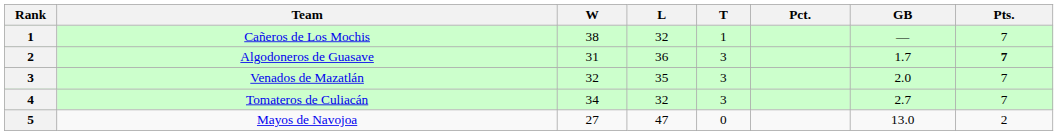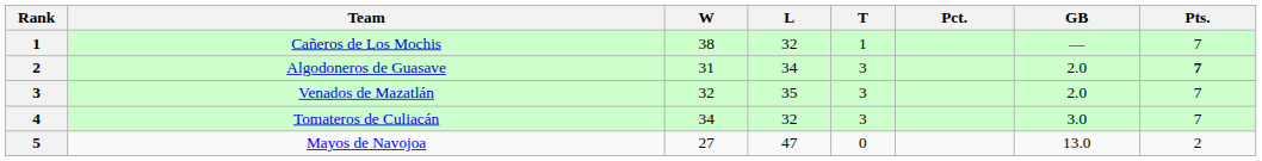 <table class="wikitable plainrowheaders" width="100%" style="text-align:center;">
 <tr>
 <th scope="col" width="5%">Rank</th>
 <th>Team</th>
 <th>W</th>
 <th>L</th>
 <th>T</th>
 <th>Pct.</th>
 <th>GB</th>
 <th>Pts.</th>
 </tr>
 <tr style="background-color:#ccffcc;">
 <th>1</th>
 <td><a href='#'>Cañeros de Los Mochis</a></td>
 <td>38</td>
 <td>32</td>
 <td>1</td>
 <td></td>
 <td>—</td>
 <td>7</td>
 </tr>
 <tr style="background-color:#ccffcc;">
 <th>2</th>
 <td><a href='#'>Algodoneros de Guasave</a></td>
 <td>31</td>
-<td>36</td>
+<td>34</td>
 <td>3</td>
 <td></td>
-<td>1.7</td>
+<td>2.0</td>
 <td><strong>7</strong></td>
 </tr>
 <tr style="background-color:#ccffcc;">
 <th>3</th>
 <td><a href='#'>Venados de Mazatlán</a></td>
 <td>32</td>
 <td>35</td>
 <td>3</td>
 <td></td>
 <td>2.0</td>
 <td>7</td>
 </tr>
 <tr style="background-color:#ccffcc;">
 <th>4</th>
 <td><a href='#'>Tomateros de Culiacán</a></td>
 <td>34</td>
 <td>32</td>
 <td>3</td>
 <td></td>
-<td>2.7</td>
+<td>3.0</td>
 <td>7</td>
 </tr>
 <tr>
 <th>5</th>
 <td><a href='#'>Mayos de Navojoa</a></td>
 <td>27</td>
 <td>47</td>
 <td>0</td>
 <td></td>
 <td>13.0</td>
 <td>2</td>
 </tr>
 </table>
